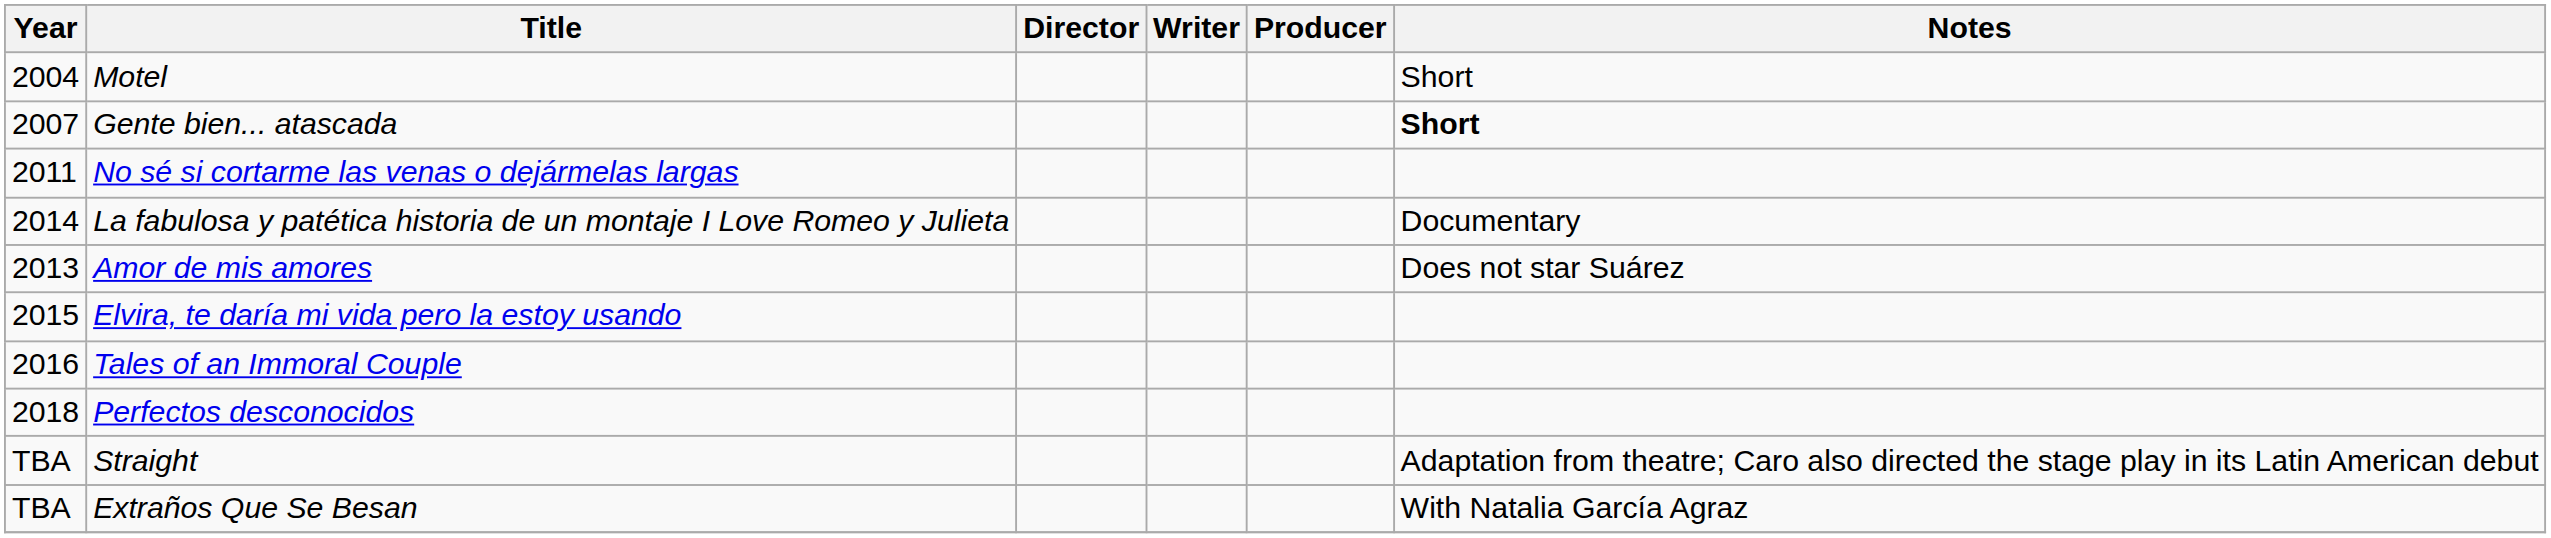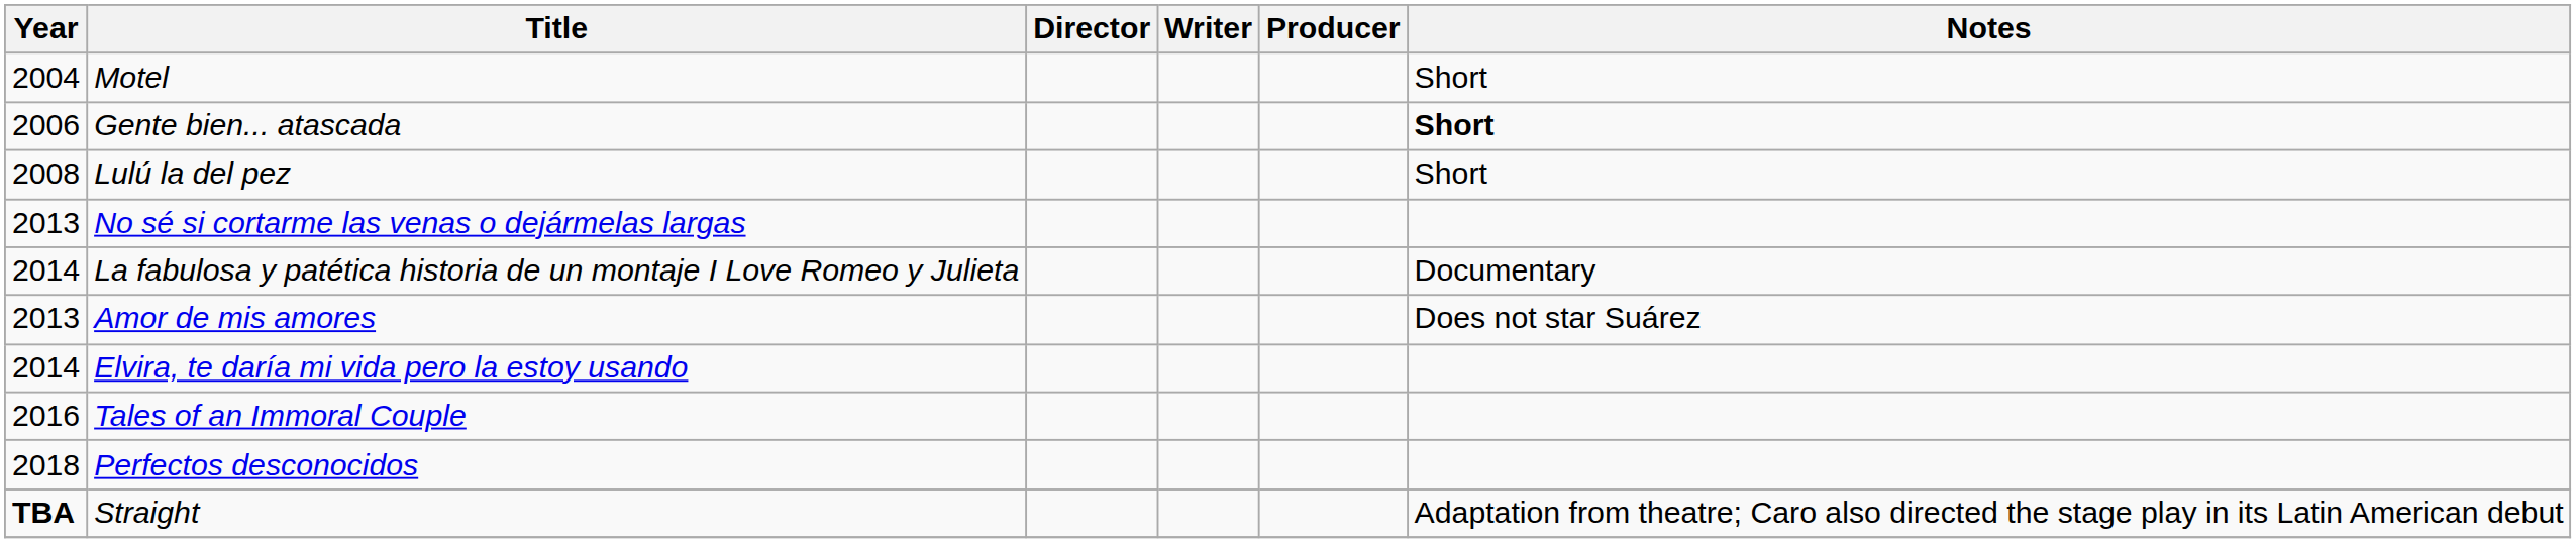 <table class="wikitable">
 <tr>
 <th>Year</th>
 <th>Title</th>
 <th>Director</th>
 <th>Writer</th>
 <th>Producer</th>
 <th>Notes</th>
 </tr>
 <tr>
 <td>2004</td>
 <td><em>Motel</em></td>
 <td></td>
 <td></td>
 <td></td>
 <td>Short</td>
 </tr>
 <tr>
-<td>2007</td>
+<td>2006</td>
 <td><em>Gente bien... atascada</em></td>
 <td></td>
 <td></td>
 <td></td>
 <td><strong>Short</strong></td>
 </tr>
 <tr>
-<td>2011</td>
+<td>2008</td>
+<td><em>Lulú la del pez</em></td>
+<td></td>
+<td></td>
+<td></td>
+<td>Short</td>
+</tr>
+<tr>
+<td>2013</td>
 <td><em><a href='#'>No sé si cortarme las venas o dejármelas largas</a></em></td>
 <td></td>
 <td></td>
 <td></td>
 <td></td>
 </tr>
 <tr>
 <td>2014</td>
 <td><em>La fabulosa y patética historia de un montaje I Love Romeo y Julieta</em></td>
 <td></td>
 <td></td>
 <td></td>
 <td>Documentary</td>
 </tr>
 <tr>
 <td>2013</td>
 <td><em><a href='#'>Amor de mis amores</a></em></td>
 <td></td>
 <td></td>
 <td></td>
 <td>Does not star Suárez</td>
 </tr>
 <tr>
-<td>2015</td>
+<td>2014</td>
 <td><em><a href='#'>Elvira, te daría mi vida pero la estoy usando</a></em></td>
 <td></td>
 <td></td>
 <td></td>
 <td></td>
 </tr>
 <tr>
 <td>2016</td>
 <td><em><a href='#'>Tales of an Immoral Couple</a></em></td>
 <td></td>
 <td></td>
 <td></td>
 <td></td>
 </tr>
 <tr>
 <td>2018</td>
 <td><em><a href='#'>Perfectos desconocidos</a></em></td>
 <td></td>
 <td></td>
 <td></td>
 <td></td>
 </tr>
 <tr>
-<td>TBA</td>
+<td><strong>TBA</strong></td>
 <td><em>Straight</em></td>
 <td></td>
 <td></td>
 <td></td>
 <td>Adaptation from theatre; Caro also directed the stage play in its Latin American debut</td>
 </tr>
 <tr>
-<td>TBA</td>
-<td><em>Extraños Que Se Besan</em></td>
-<td></td>
-<td></td>
-<td></td>
-<td>With Natalia García Agraz</td>
-</tr>
-<tr>
 </tr>
 </table>
